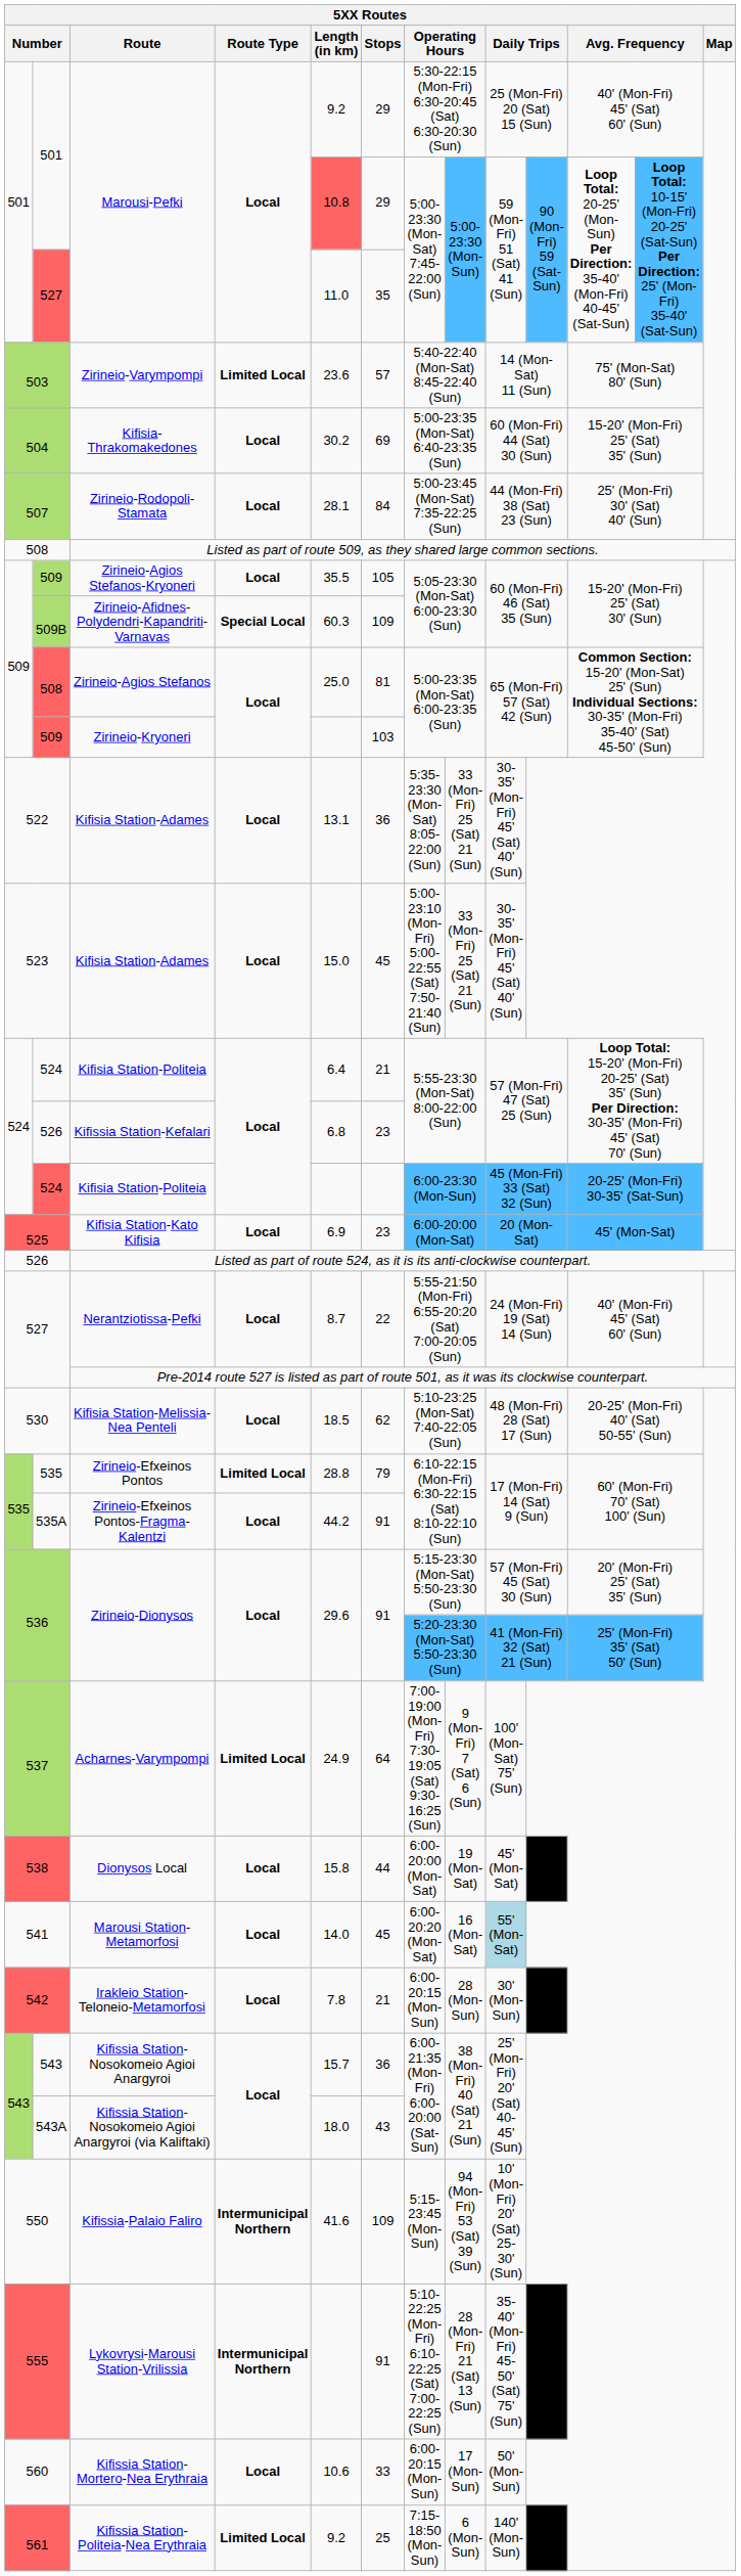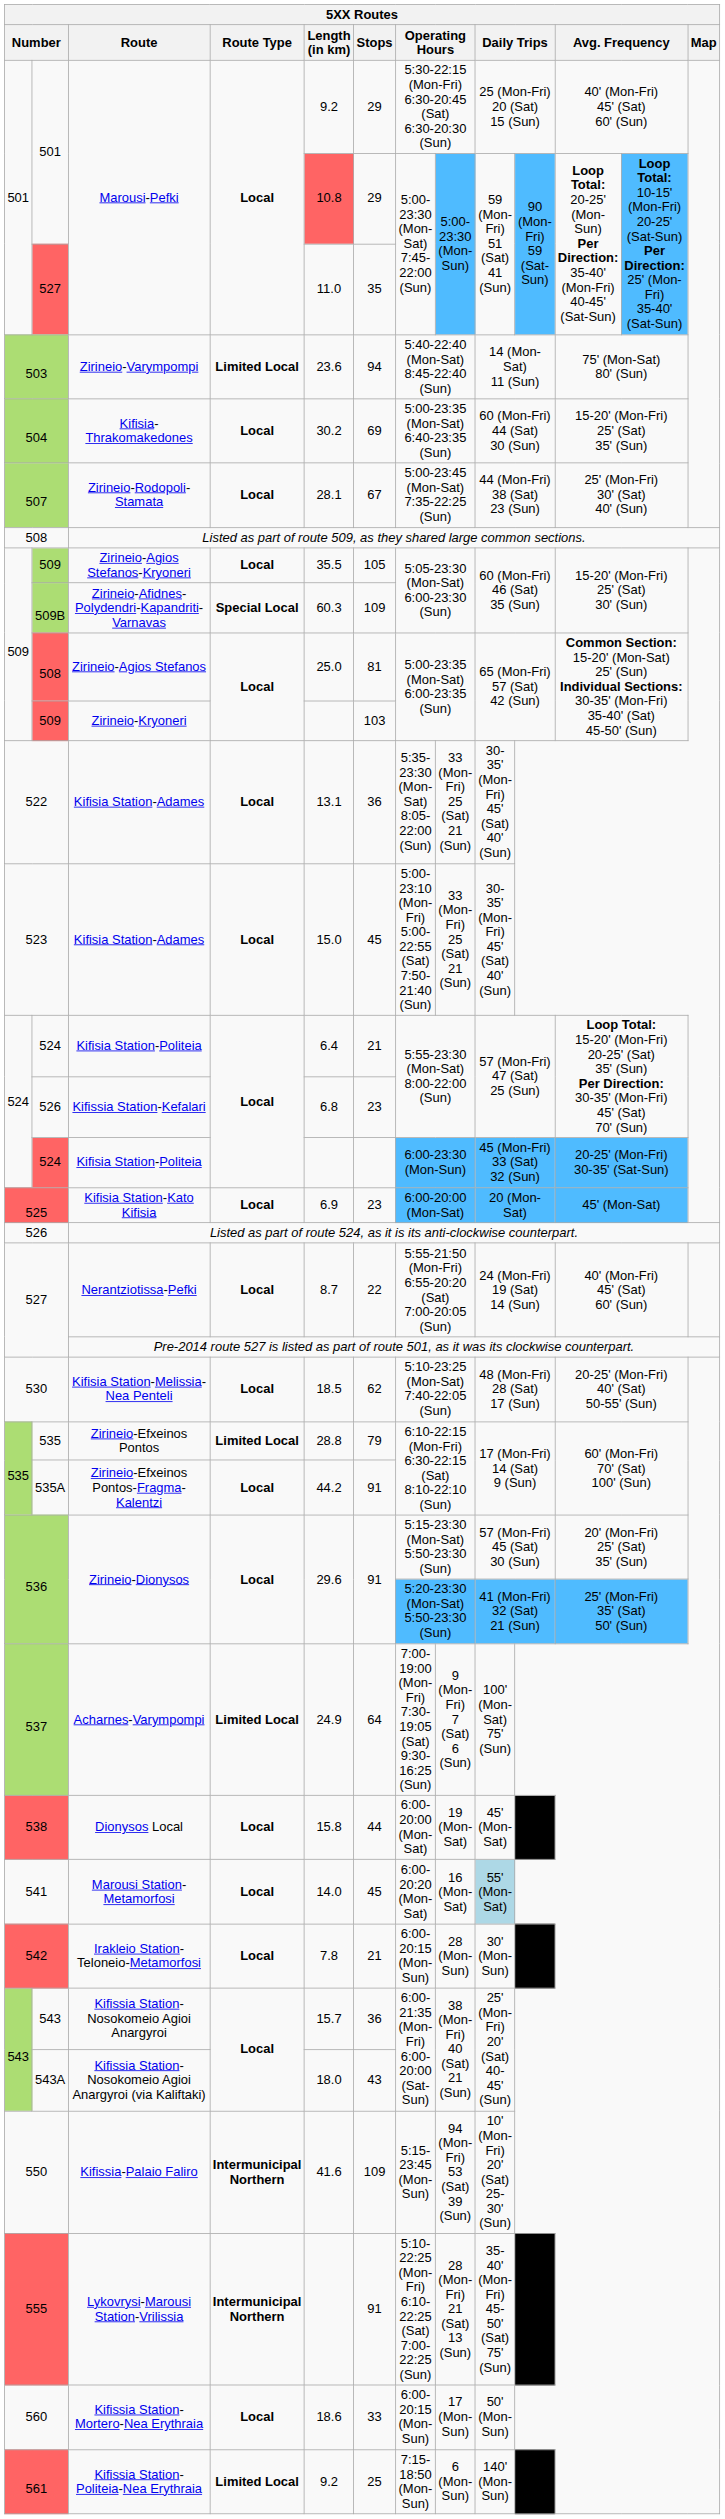 <table cellpadding="5" style="margin:0 auto; text-align:center;"  class="mw-collapsible mw-collapsed wikitable">
 <tr>
 <th colspan="13">5XX Routes</th>
 </tr>
 <tr>
 <th colspan="2">Number</th>
 <th style="width:200px">Route</th>
 <th>Route Type</th>
 <th>Length (in km)</th>
 <th>Stops</th>
 <th colspan="2">Operating Hours</th>
 <th colspan="2">Daily Trips</th>
 <th colspan="2">Avg. Frequency</th>
 <th>Map</th>
 </tr>
 <tr>
 <td rowspan="3">501</td>
 <td rowspan="2">501<br></td>
 <td rowspan="3"><a href='#'>Marousi</a>-<a href='#'>Pefki</a></td>
 <td rowspan="3"><span><strong>Local</strong></span></td>
 <td>9.2</td>
 <td>29</td>
 <td colspan="2">5:30-22:15 (Mon-Fri)<br>6:30-20:45 (Sat)<br>6:30-20:30 (Sun)</td>
 <td colspan="2">25 (Mon-Fri)<br>20 (Sat)<br>15 (Sun)</td>
 <td colspan="2">40' (Mon-Fri)<br>45' (Sat)<br>60' (Sun)</td>
 </tr>
 <tr>
 <td style="background:#ff6464;">10.8</td>
 <td>29</td>
 <td rowspan="2">5:00-23:30 (Mon-Sat)<br>7:45-22:00 (Sun)</td>
 <td rowspan="2" style="background:#4fbbff;">5:00-23:30 (Mon-Sun)</td>
 <td rowspan="2">59 (Mon-Fri)<br>51 (Sat)<br>41 (Sun)</td>
 <td rowspan="2" style="background:#4fbbff;">90 (Mon-Fri)<br>59 (Sat-Sun)</td>
 <td rowspan="2"><strong>Loop Total:</strong><br>20-25' (Mon-Sun)<br><strong>Per Direction:</strong><br>35-40' (Mon-Fri)<br>40-45' (Sat-Sun)</td>
 <td rowspan="2" style="background:#4fbbff;"><strong>Loop Total:</strong><br>10-15' (Mon-Fri)<br>20-25' (Sat-Sun)<br><strong>Per Direction:</strong><br>25' (Mon-Fri)<br>35-40' (Sat-Sun)</td>
 </tr>
 <tr>
 <td style="background:#ff6464;">527<br></td>
 <td>11.0</td>
 <td>35</td>
 </tr>
 <tr>
 <td colspan="2" style="background:#acdd73;"><br>503<br></td>
 <td><a href='#'>Zirineio</a>-<a href='#'>Varympompi</a></td>
 <td><span><strong>Limited Local</strong></span></td>
 <td>23.6</td>
-<td>57</td>
+<td>94</td>
 <td colspan="2">5:40-22:40 (Mon-Sat)<br>8:45-22:40 (Sun)</td>
 <td colspan="2">14 (Mon-Sat)<br>11 (Sun)</td>
 <td colspan="2">75' (Mon-Sat)<br>80' (Sun)</td>
 </tr>
 <tr>
 <td colspan="2" style="background:#acdd73;"><br>504<br></td>
 <td><a href='#'>Kifisia</a>-<a href='#'>Thrakomakedones</a></td>
 <td><span><strong>Local</strong></span></td>
 <td>30.2</td>
 <td>69</td>
 <td colspan="2">5:00-23:35 (Mon-Sat)<br>6:40-23:35 (Sun)</td>
 <td colspan="2">60 (Mon-Fri)<br>44 (Sat)<br>30 (Sun)</td>
 <td colspan="2">15-20' (Mon-Fri)<br>25' (Sat)<br>35' (Sun)</td>
 </tr>
 <tr>
 <td colspan="2" style="background:#acdd73;"><br>507<br></td>
 <td><a href='#'>Zirineio</a>-<a href='#'>Rodopoli</a>-<a href='#'>Stamata</a></td>
 <td><span><strong>Local</strong></span></td>
 <td>28.1</td>
-<td>84</td>
+<td>67</td>
 <td colspan="2">5:00-23:45 (Mon-Sat)<br>7:35-22:25 (Sun)</td>
 <td colspan="2">44 (Mon-Fri)<br>38 (Sat)<br>23 (Sun)</td>
 <td colspan="2">25' (Mon-Fri)<br>30' (Sat)<br>40' (Sun)</td>
 </tr>
 <tr>
 <td colspan="2">508</td>
 <td colspan="11"><em>Listed as part of route 509, as they shared large common sections.</em></td>
 </tr>
 <tr>
 <td rowspan="4"><br>509</td>
 <td style="background:#acdd73;">509<br></td>
 <td><a href='#'>Zirineio</a>-<a href='#'>Agios Stefanos</a>-<a href='#'>Kryoneri</a></td>
 <td><span><strong>Local</strong></span></td>
 <td>35.5</td>
 <td>105</td>
 <td rowspan="2" colspan="2">5:05-23:30 (Mon-Sat)<br>6:00-23:30 (Sun)</td>
 <td rowspan="2" colspan="2">60 (Mon-Fri)<br>46 (Sat)<br>35 (Sun)</td>
 <td rowspan="2" colspan="2">15-20' (Mon-Fri)<br>25' (Sat)<br>30' (Sun)</td>
 </tr>
 <tr>
 <td style="background:#acdd73;"><br>509B<br></td>
 <td><a href='#'>Zirineio</a>-<a href='#'>Afidnes</a>-<a href='#'>Polydendri</a>-<a href='#'>Kapandriti</a>-<a href='#'>Varnavas</a></td>
 <td><span><strong>Special Local</strong></span></td>
 <td>60.3</td>
 <td>109</td>
 </tr>
 <tr>
 <td style="background:#ff6464;"><br>508<br></td>
 <td><a href='#'>Zirineio</a>-<a href='#'>Agios Stefanos</a></td>
 <td rowspan="2"><span><strong>Local</strong></span></td>
 <td>25.0</td>
 <td>81</td>
 <td rowspan="2" colspan="2">5:00-23:35 (Mon-Sat)<br>6:00-23:35 (Sun)</td>
 <td rowspan="2" colspan="2">65 (Mon-Fri)<br>57 (Sat)<br>42 (Sun)</td>
 <td rowspan="2" colspan="2"><strong>Common Section:</strong><br>15-20' (Mon-Sat)<br>25' (Sun)<br><strong>Individual Sections:</strong><br>30-35' (Mon-Fri)<br>35-40' (Sat)<br>45-50' (Sun)</td>
 </tr>
 <tr>
 <td style="background:#ff6464;">509<br></td>
 <td><a href='#'>Zirineio</a>-<a href='#'>Kryoneri</a></td>
 <td></td>
 <td>103</td>
 </tr>
 <tr>
 <td colspan="2">522</td>
 <td><a href='#'>Kifisia Station</a>-<a href='#'>Adames</a></td>
 <td><span><strong>Local</strong></span></td>
 <td>13.1</td>
 <td>36</td>
 <td>5:35-23:30 (Mon-Sat)<br>8:05-22:00 (Sun)</td>
 <td>33 (Mon-Fri)<br>25 (Sat)<br>21 (Sun)</td>
 <td>30-35' (Mon-Fri)<br>45' (Sat)<br>40' (Sun)</td>
 </tr>
 <tr>
 <td colspan="2">523</td>
 <td><a href='#'>Kifisia Station</a>-<a href='#'>Adames</a></td>
 <td><span><strong>Local</strong></span></td>
 <td>15.0</td>
 <td>45</td>
 <td>5:00-23:10 (Mon-Fri)<br>5:00-22:55 (Sat)<br>7:50-21:40 (Sun)</td>
 <td>33 (Mon-Fri)<br>25 (Sat)<br>21 (Sun)</td>
 <td>30-35' (Mon-Fri)<br>45' (Sat)<br>40' (Sun)</td>
 </tr>
 <tr>
 <td rowspan="3">524</td>
 <td>524<br></td>
 <td><a href='#'>Kifisia Station</a>-<a href='#'>Politeia</a></td>
 <td rowspan="3"><span><strong>Local</strong></span></td>
 <td>6.4</td>
 <td>21</td>
 <td rowspan="2" colspan="2">5:55-23:30 (Mon-Sat)<br>8:00-22:00 (Sun)</td>
 <td rowspan="2" colspan="2">57 (Mon-Fri)<br>47 (Sat)<br>25 (Sun)</td>
 <td rowspan="2" colspan="2"><strong>Loop Total:</strong><br>15-20' (Mon-Fri)<br>20-25' (Sat)<br>35' (Sun)<br><strong>Per Direction:</strong><br>30-35' (Mon-Fri)<br>45' (Sat)<br>70' (Sun)</td>
 </tr>
 <tr>
 <td>526<br></td>
 <td><a href='#'>Kifissia Station</a>-<a href='#'>Kefalari</a></td>
 <td>6.8</td>
 <td>23</td>
 </tr>
 <tr>
 <td style="background:#ff6464;">524<br></td>
 <td><a href='#'>Kifisia Station</a>-<a href='#'>Politeia</a></td>
 <td></td>
 <td></td>
 <td colspan="2" style="background:#4fbbff;">6:00-23:30 (Mon-Sun)</td>
 <td colspan="2" style="background:#4fbbff;">45 (Mon-Fri)<br>33 (Sat)<br>32 (Sun)</td>
 <td colspan="2" style="background:#4fbbff;">20-25' (Mon-Fri)<br>30-35' (Sat-Sun)</td>
 </tr>
 <tr>
 <td colspan="2" style="background:#ff6464;"><br>525<br></td>
 <td><a href='#'>Kifisia Station</a>-<a href='#'>Kato Kifisia</a></td>
 <td><span><strong>Local</strong></span></td>
 <td>6.9</td>
 <td>23</td>
 <td colspan="2" style="background:#4fbbff;">6:00-20:00 (Mon-Sat)</td>
 <td colspan="2" style="background:#4fbbff;">20 (Mon-Sat)</td>
 <td colspan="2" style="background:#4fbbff;">45' (Mon-Sat)</td>
 </tr>
 <tr>
 <td colspan="2">526</td>
 <td colspan="11"><em>Listed as part of route 524, as it is its anti-clockwise counterpart.</em></td>
 </tr>
 <tr>
 <td rowspan="2" colspan="2">527<br></td>
 <td><a href='#'>Nerantziotissa</a>-<a href='#'>Pefki</a></td>
 <td><span><strong>Local</strong></span></td>
 <td>8.7</td>
 <td>22</td>
 <td colspan="2">5:55-21:50 (Mon-Fri)<br>6:55-20:20 (Sat)<br>7:00-20:05 (Sun)</td>
 <td colspan="2">24 (Mon-Fri)<br>19 (Sat)<br>14 (Sun)</td>
 <td colspan="2">40' (Mon-Fri)<br>45' (Sat)<br>60' (Sun)</td>
 </tr>
 <tr>
 <td colspan="12"><em>Pre-2014 route 527 is listed as part of route 501, as it was its clockwise counterpart.</em></td>
 </tr>
 <tr>
 <td colspan="2">530<br></td>
 <td><a href='#'>Kifisia Station</a>-<a href='#'>Melissia</a>-<a href='#'>Nea Penteli</a></td>
 <td><span><strong>Local</strong></span></td>
 <td>18.5</td>
 <td>62</td>
 <td colspan="2">5:10-23:25 (Mon-Sat)<br>7:40-22:05 (Sun)</td>
 <td colspan="2">48 (Mon-Fri)<br>28 (Sat)<br>17 (Sun)</td>
 <td colspan="2">20-25' (Mon-Fri)<br>40' (Sat)<br>50-55' (Sun)</td>
 </tr>
 <tr>
 <td rowspan="2" style="background:#acdd73;"><br>535</td>
 <td>535<br></td>
 <td><a href='#'>Zirineio</a>-Efxeinos Pontos</td>
 <td><span><strong>Limited Local</strong></span></td>
 <td>28.8</td>
 <td>79</td>
 <td colspan="2" rowspan="2">6:10-22:15 (Mon-Fri)<br>6:30-22:15 (Sat)<br>8:10-22:10 (Sun)</td>
 <td colspan="2" rowspan="2">17 (Mon-Fri)<br>14 (Sat)<br>9 (Sun)</td>
 <td colspan="2" rowspan="2">60' (Mon-Fri)<br>70' (Sat)<br>100' (Sun)</td>
 </tr>
 <tr>
 <td>535A<br></td>
 <td><a href='#'>Zirineio</a>-Efxeinos Pontos-<a href='#'>Fragma</a>-<a href='#'>Kalentzi</a></td>
 <td><span><strong>Local</strong></span></td>
 <td>44.2</td>
 <td>91</td>
 </tr>
 <tr>
 <td rowspan="2" colspan="2" style="background:#acdd73;"><br>536 <br></td>
 <td rowspan="2"><a href='#'>Zirineio</a>-<a href='#'>Dionysos</a></td>
 <td rowspan="2"><span><strong>Local</strong></span></td>
 <td rowspan="2">29.6</td>
 <td rowspan="2">91</td>
 <td colspan="2">5:15-23:30 (Mon-Sat)<br>5:50-23:30 (Sun)</td>
 <td colspan="2">57 (Mon-Fri)<br>45 (Sat)<br>30 (Sun)</td>
 <td colspan="2">20' (Mon-Fri)<br>25' (Sat)<br>35' (Sun)</td>
 </tr>
 <tr>
 <td colspan="2" style="background:#4fbbff;">5:20-23:30 (Mon-Sat)<br>5:50-23:30 (Sun)</td>
 <td colspan="2" style="background:#4fbbff;">41 (Mon-Fri)<br>32 (Sat)<br>21 (Sun)</td>
 <td colspan="2" style="background:#4fbbff;">25' (Mon-Fri)<br>35' (Sat)<br>50' (Sun)</td>
 </tr>
 <tr>
 <td colspan="2" style="background:#acdd73;"><br>537</td>
 <td><a href='#'>Acharnes</a>-<a href='#'>Varympompi</a></td>
 <td><span><strong>Limited Local</strong></span></td>
 <td>24.9</td>
 <td>64</td>
 <td>7:00-19:00 (Mon-Fri)<br>7:30-19:05 (Sat)<br>9:30-16:25 (Sun)</td>
 <td>9 (Mon-Fri)<br>7 (Sat)<br>6 (Sun)</td>
 <td>100' (Mon-Sat)<br>75' (Sun)</td>
 </tr>
 <tr>
 <td colspan="2" style="background:#ff6464;">538</td>
 <td><a href='#'>Dionysos</a> Local</td>
 <td><span><strong>Local</strong></span></td>
 <td>15.8</td>
 <td>44</td>
 <td>6:00-20:00 (Mon-Sat)</td>
 <td>19 (Mon-Sat)</td>
 <td>45' (Mon-Sat)</td>
 <td style="background:#000000;"></td>
 </tr>
 <tr>
 <td colspan="2">541</td>
 <td><a href='#'>Marousi Station</a>-<a href='#'>Metamorfosi</a></td>
 <td><span><strong>Local</strong></span></td>
 <td>14.0</td>
 <td>45</td>
 <td>6:00-20:20 (Mon-Sat)</td>
 <td>16 (Mon-Sat)</td>
 <td style="background: lightblue;">55' (Mon-Sat)</td>
 </tr>
 <tr>
 <td colspan="2" style="background:#ff6464;">542</td>
 <td><a href='#'>Irakleio Station</a>-Teloneio-<a href='#'>Metamorfosi</a></td>
 <td><span><strong>Local</strong></span></td>
 <td>7.8</td>
 <td>21</td>
 <td>6:00-20:15 (Mon-Sun)</td>
 <td>28 (Mon-Sun)</td>
 <td>30' (Mon-Sun)</td>
 <td style="background:#000000;"></td>
 </tr>
 <tr>
 <td rowspan="2" style="background:#acdd73;"><br>543</td>
 <td>543</td>
 <td><a href='#'>Kifissia Station</a>-Nosokomeio Agioi Anargyroi</td>
 <td rowspan="2"><span><strong>Local</strong></span></td>
 <td>15.7</td>
 <td>36</td>
 <td rowspan="2">6:00-21:35 (Mon-Fri)<br>6:00-20:00 (Sat-Sun)</td>
 <td rowspan="2">38 (Mon-Fri)<br>40 (Sat)<br>21 (Sun)</td>
 <td rowspan="2">25' (Mon-Fri)<br>20' (Sat)<br>40-45' (Sun)</td>
 </tr>
 <tr>
 <td>543A</td>
 <td><a href='#'>Kifissia Station</a>-Nosokomeio Agioi Anargyroi (via Kaliftaki)</td>
 <td>18.0</td>
 <td>43</td>
 </tr>
 <tr>
 <td colspan="2">550</td>
 <td><a href='#'>Kifissia</a>-<a href='#'>Palaio Faliro</a></td>
 <td><span><strong>Intermunicipal Northern</strong></span></td>
 <td>41.6</td>
 <td>109</td>
 <td>5:15-23:45 (Mon-Sun)</td>
 <td>94 (Mon-Fri)<br>53 (Sat)<br>39 (Sun)</td>
 <td>10' (Mon-Fri)<br>20' (Sat)<br>25-30' (Sun)</td>
 </tr>
 <tr>
 <td colspan="2" style="background:#ff6464;">555</td>
 <td><a href='#'>Lykovrysi</a>-<a href='#'>Marousi Station</a>-<a href='#'>Vrilissia</a></td>
 <td><span><strong>Intermunicipal Northern</strong></span></td>
 <td></td>
 <td>91</td>
 <td>5:10-22:25 (Mon-Fri)<br>6:10-22:25 (Sat)<br>7:00-22:25 (Sun)</td>
 <td>28 (Mon-Fri)<br>21 (Sat)<br>13 (Sun)</td>
 <td>35-40' (Mon-Fri)<br>45-50' (Sat)<br>75' (Sun)</td>
 <td style="background:#000000;"></td>
 </tr>
 <tr>
 <td colspan="2">560</td>
 <td><a href='#'>Kifissia Station</a>-<a href='#'>Mortero</a>-<a href='#'>Nea Erythraia</a></td>
 <td><span><strong>Local</strong></span></td>
-<td>10.6</td>
+<td>18.6</td>
 <td>33</td>
 <td>6:00-20:15 (Mon-Sun)</td>
 <td>17 (Mon-Sun)</td>
 <td>50' (Mon-Sun)</td>
 </tr>
 <tr>
 <td colspan="2" style="background:#ff6464;"><br>561</td>
 <td><a href='#'>Kifissia Station</a>-<a href='#'>Politeia</a>-<a href='#'>Nea Erythraia</a></td>
 <td><span><strong>Limited Local</strong></span></td>
 <td>9.2</td>
 <td>25</td>
 <td>7:15-18:50 (Mon-Sun)</td>
 <td>6 (Mon-Sun)</td>
 <td>140' (Mon-Sun)</td>
 <td style="background:#000000;">.</td>
 </tr>
 </table>
